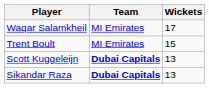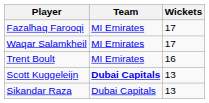 <table class="wikitable">
 <tr>
 <th>Player</th>
 <th>Team</th>
 <th>Wickets</th>
+</tr>
+<tr>
+<td><a href='#'>Fazalhaq Farooqi</a></td>
+<td><a href='#'>MI Emirates</a></td>
+<td>17</td>
 </tr>
 <tr>
 <td><a href='#'>Waqar Salamkheil</a></td>
 <td><a href='#'>MI Emirates</a></td>
 <td>17</td>
 </tr>
 <tr>
 <td><a href='#'>Trent Boult</a></td>
 <td><a href='#'>MI Emirates</a></td>
-<td>15</td>
+<td>16</td>
 </tr>
 <tr>
 <td><a href='#'>Scott Kuggeleijn</a></td>
 <td><strong><a href='#'>Dubai Capitals</a></strong></td>
 <td>13</td>
 </tr>
 <tr>
 <td><a href='#'>Sikandar Raza</a></td>
-<td><strong><a href='#'>Dubai Capitals</a></strong></td>
+<td><a href='#'>Dubai Capitals</a></td>
 <td>13</td>
 </tr>
 </table>
